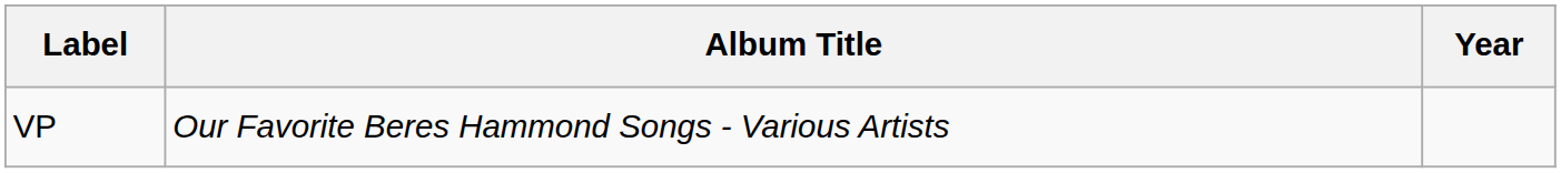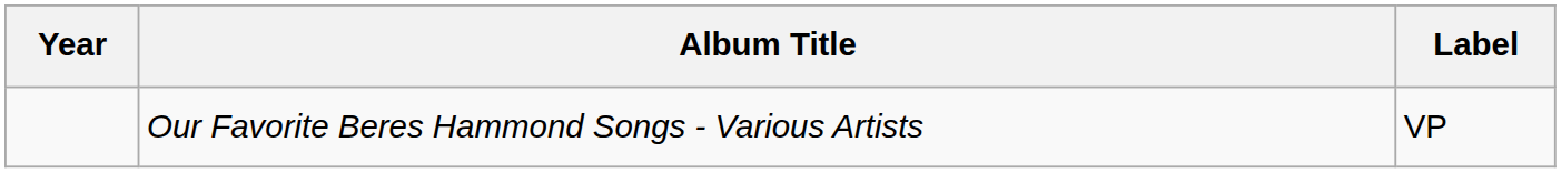 <table class="wikitable" style="width: 60%; height: 5em;">
 <tr>
+<th>Year</th>
+<th>Album Title</th>
 <th>Label</th>
-<th>Album Title</th>
-<th>Year</th>
 </tr>
 <tr>
+<td></td>
+<td><em>Our Favorite Beres Hammond Songs - Various Artists</em> </td>
 <td>VP</td>
-<td><em>Our Favorite Beres Hammond Songs - Various Artists</em> </td>
-<td></td>
 </tr>
 </table>
